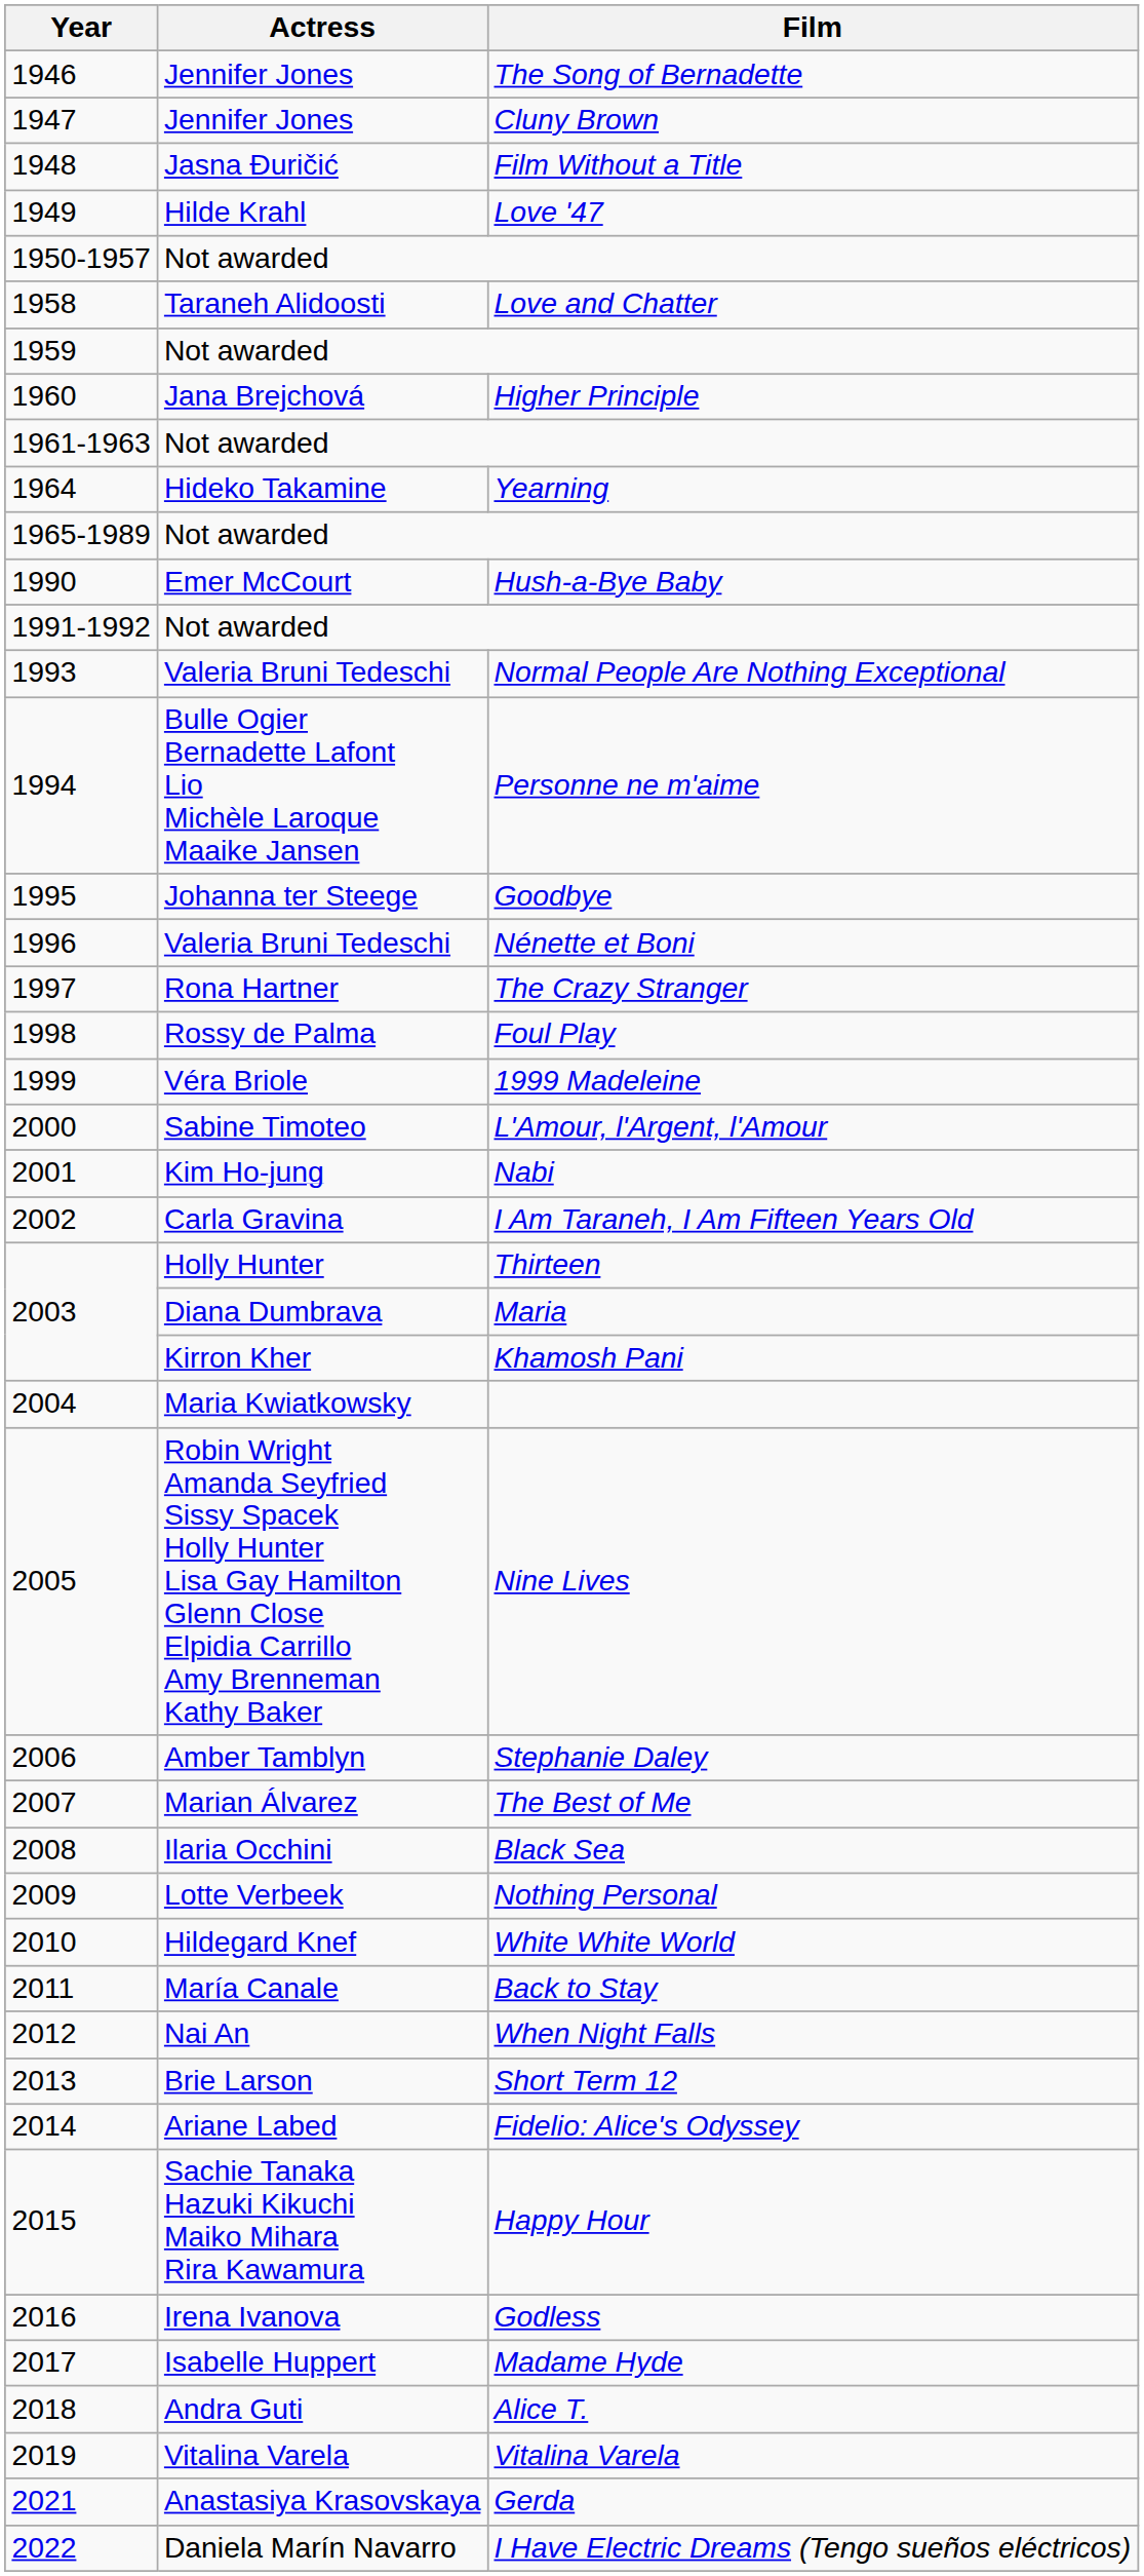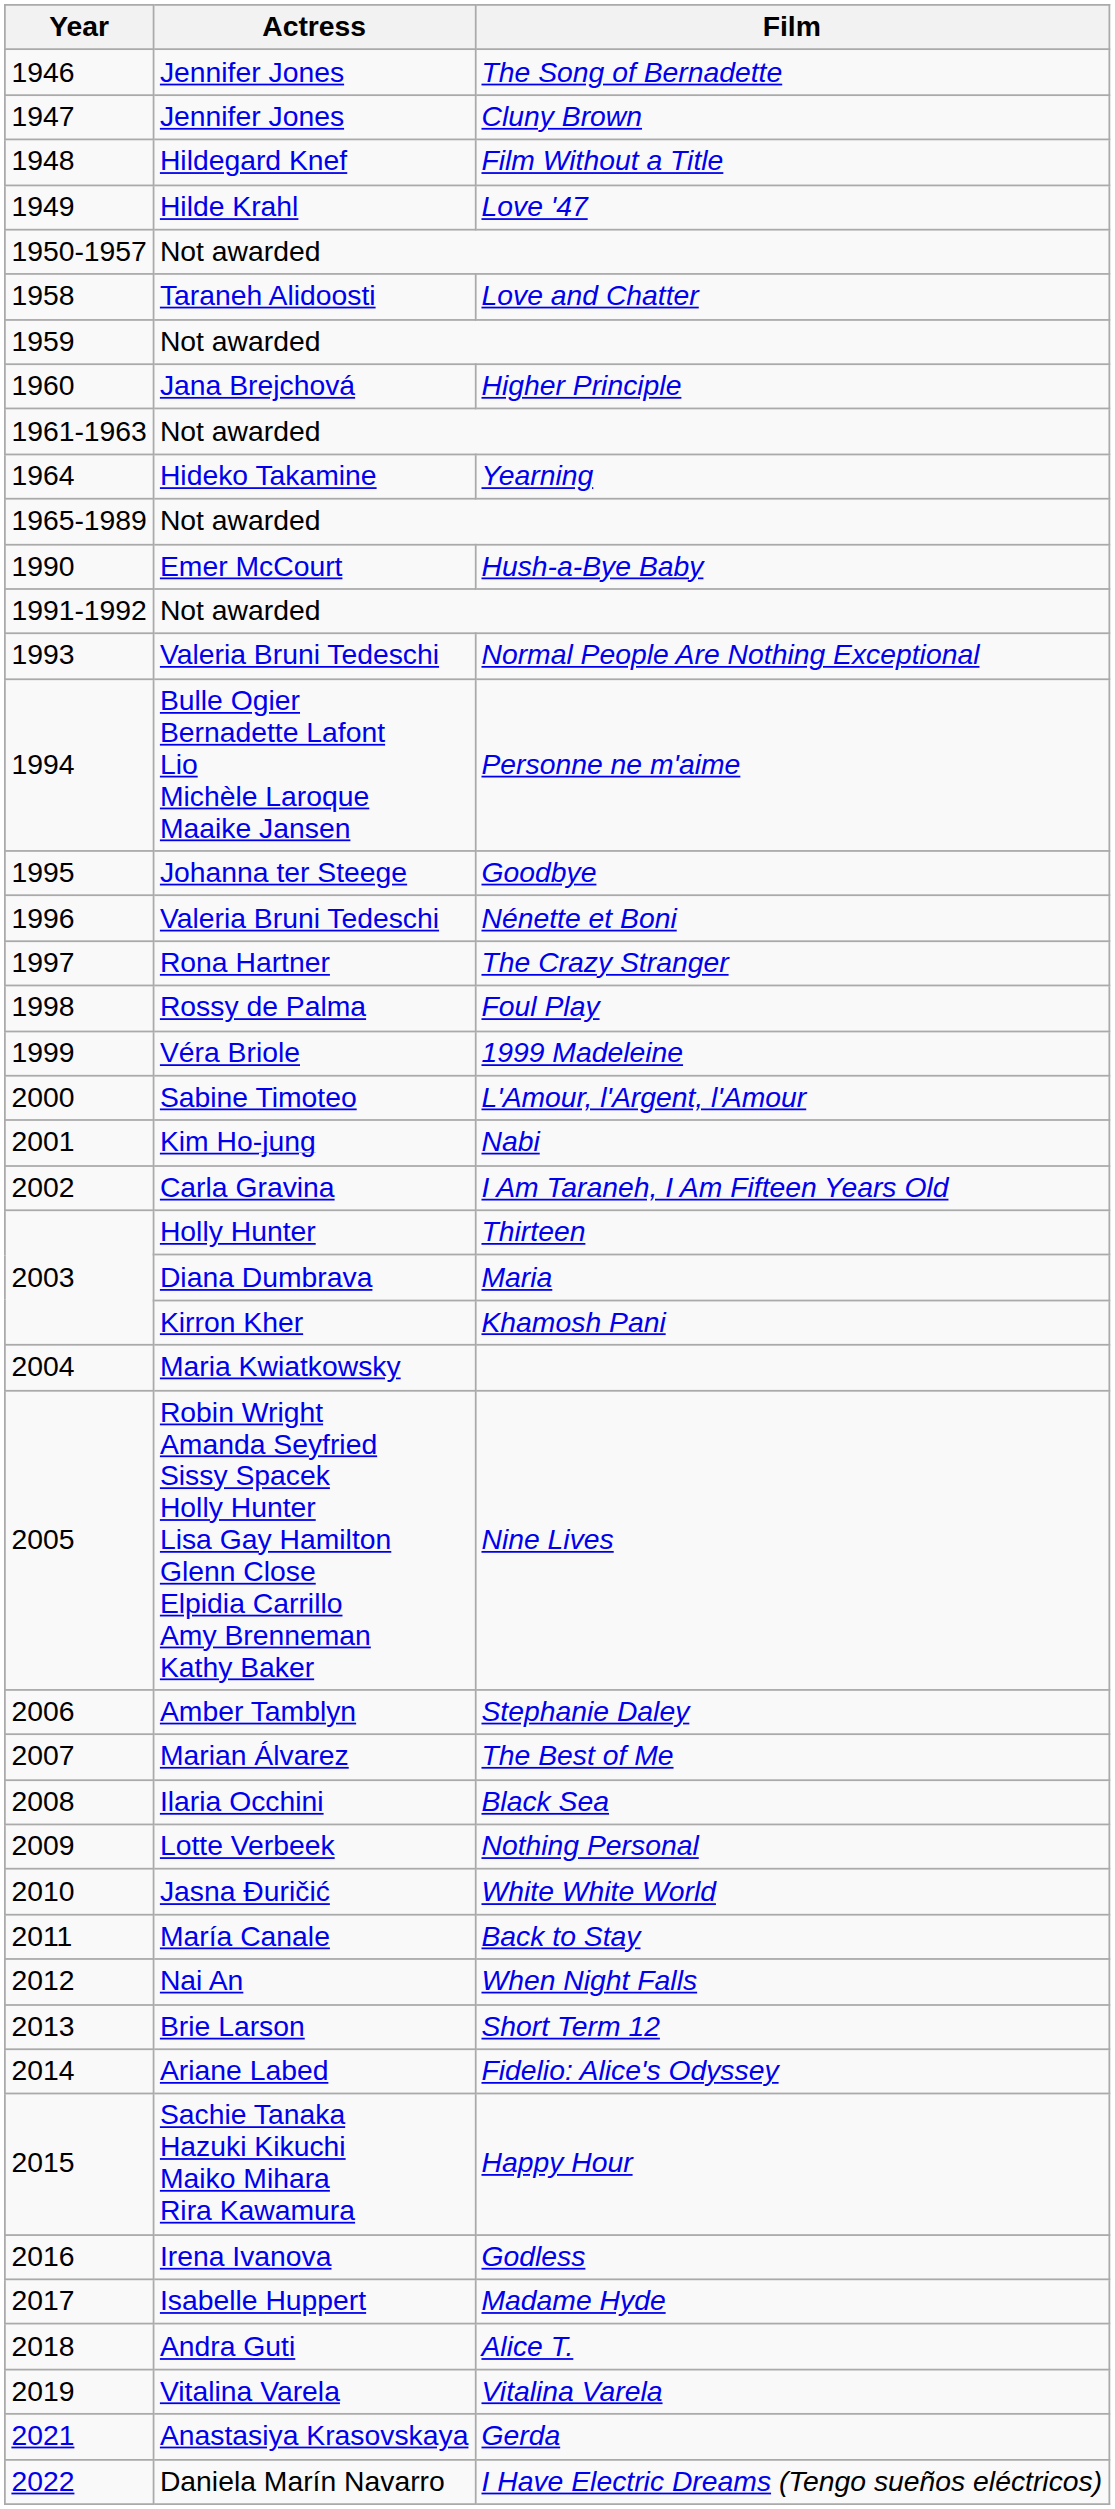 <table class="wikitable sortable">
 <tr>
 <th>Year</th>
 <th>Actress</th>
 <th>Film</th>
 </tr>
 <tr>
 <td>1946</td>
 <td><a href='#'>Jennifer Jones</a></td>
 <td><em><a href='#'>The Song of Bernadette</a></em></td>
 </tr>
 <tr>
 <td>1947</td>
 <td><a href='#'>Jennifer Jones</a></td>
 <td><em><a href='#'>Cluny Brown</a></em></td>
 </tr>
 <tr>
 <td>1948</td>
-<td><a href='#'>Jasna Đuričić</a></td>
+<td><a href='#'>Hildegard Knef</a></td>
 <td><em><a href='#'>Film Without a Title</a></em></td>
 </tr>
 <tr>
 <td>1949</td>
 <td><a href='#'>Hilde Krahl</a></td>
 <td><em><a href='#'>Love '47</a></em></td>
 </tr>
 <tr>
 <td>1950-1957</td>
 <td colspan=2>Not awarded</td>
 </tr>
 <tr>
 <td>1958</td>
 <td><a href='#'>Taraneh Alidoosti</a></td>
 <td><em><a href='#'>Love and Chatter</a></em></td>
 </tr>
 <tr>
 <td>1959</td>
 <td colspan=2>Not awarded</td>
 </tr>
 <tr>
 <td>1960</td>
 <td><a href='#'>Jana Brejchová</a></td>
 <td><em><a href='#'>Higher Principle</a></em></td>
 </tr>
 <tr>
 <td>1961-1963</td>
 <td colspan=2>Not awarded</td>
 </tr>
 <tr>
 <td>1964</td>
 <td><a href='#'>Hideko Takamine</a></td>
 <td><em><a href='#'>Yearning</a></em></td>
 </tr>
 <tr>
 <td>1965-1989</td>
 <td colspan=2>Not awarded</td>
 </tr>
 <tr>
 <td>1990</td>
 <td><a href='#'>Emer McCourt</a></td>
 <td><em><a href='#'>Hush-a-Bye Baby</a></em></td>
 </tr>
 <tr>
 <td>1991-1992</td>
 <td colspan=2>Not awarded</td>
 </tr>
 <tr>
 <td>1993</td>
 <td><a href='#'>Valeria Bruni Tedeschi</a></td>
 <td><em><a href='#'>Normal People Are Nothing Exceptional</a></em></td>
 </tr>
 <tr>
 <td>1994</td>
 <td><a href='#'>Bulle Ogier</a><br> <a href='#'>Bernadette Lafont</a><br><a href='#'>Lio</a><br><a href='#'>Michèle Laroque</a><br><a href='#'>Maaike Jansen</a></td>
 <td><em><a href='#'>Personne ne m'aime</a></em></td>
 </tr>
 <tr>
 <td>1995</td>
 <td><a href='#'>Johanna ter Steege</a></td>
 <td><em><a href='#'>Goodbye</a></em></td>
 </tr>
 <tr>
 <td>1996</td>
 <td><a href='#'>Valeria Bruni Tedeschi</a></td>
 <td><em><a href='#'>Nénette et Boni</a></em></td>
 </tr>
 <tr>
 <td>1997</td>
 <td><a href='#'>Rona Hartner</a></td>
 <td><em><a href='#'>The Crazy Stranger</a></em></td>
 </tr>
 <tr>
 <td>1998</td>
 <td><a href='#'>Rossy de Palma</a></td>
 <td><em><a href='#'>Foul Play</a></em></td>
 </tr>
 <tr>
 <td>1999</td>
 <td><a href='#'>Véra Briole</a></td>
 <td><em><a href='#'>1999 Madeleine</a></em></td>
 </tr>
 <tr>
 <td>2000</td>
 <td><a href='#'>Sabine Timoteo</a></td>
 <td><em><a href='#'>L'Amour, l'Argent, l'Amour</a></em></td>
 </tr>
 <tr>
 <td>2001</td>
 <td><a href='#'>Kim Ho-jung</a></td>
 <td><em><a href='#'>Nabi</a></em></td>
 </tr>
 <tr>
 <td>2002</td>
 <td><a href='#'>Carla Gravina</a></td>
 <td><em><a href='#'>I Am Taraneh, I Am Fifteen Years Old</a></em></td>
 </tr>
 <tr>
 <td rowspan=3>2003</td>
 <td><a href='#'>Holly Hunter</a></td>
 <td><em><a href='#'>Thirteen</a></em></td>
 </tr>
 <tr>
 <td><a href='#'>Diana Dumbrava</a></td>
 <td><em><a href='#'>Maria</a></em></td>
 </tr>
 <tr>
 <td><a href='#'>Kirron Kher</a></td>
 <td><em><a href='#'>Khamosh Pani</a></em></td>
 </tr>
 <tr>
 <td>2004</td>
 <td><a href='#'>Maria Kwiatkowsky</a> <br> </td>
 <td><em></em></td>
 </tr>
 <tr>
 <td>2005</td>
 <td><a href='#'>Robin Wright</a><br><a href='#'>Amanda Seyfried</a><br><a href='#'>Sissy Spacek</a><br><a href='#'>Holly Hunter</a><br><a href='#'>Lisa Gay Hamilton</a><br><a href='#'>Glenn Close</a><br><a href='#'>Elpidia Carrillo</a><br><a href='#'>Amy Brenneman</a><br><a href='#'>Kathy Baker</a></td>
 <td><em><a href='#'>Nine Lives</a></em></td>
 </tr>
 <tr>
 <td>2006</td>
 <td><a href='#'>Amber Tamblyn</a></td>
 <td><em><a href='#'>Stephanie Daley</a></em></td>
 </tr>
 <tr>
 <td>2007</td>
 <td><a href='#'>Marian Álvarez</a></td>
 <td><em><a href='#'>The Best of Me</a></em></td>
 </tr>
 <tr>
 <td>2008</td>
 <td><a href='#'>Ilaria Occhini</a></td>
 <td><em><a href='#'>Black Sea</a></em></td>
 </tr>
 <tr>
 <td>2009</td>
 <td><a href='#'>Lotte Verbeek</a></td>
 <td><em><a href='#'>Nothing Personal</a></em></td>
 </tr>
 <tr>
 <td>2010</td>
-<td><a href='#'>Hildegard Knef</a></td>
+<td><a href='#'>Jasna Đuričić</a></td>
 <td><em><a href='#'>White White World</a></em></td>
 </tr>
 <tr>
 <td>2011</td>
 <td><a href='#'>María Canale</a></td>
 <td><em><a href='#'>Back to Stay</a></em></td>
 </tr>
 <tr>
 <td>2012</td>
 <td><a href='#'>Nai An</a></td>
 <td><em><a href='#'>When Night Falls</a></em></td>
 </tr>
 <tr>
 <td>2013</td>
 <td><a href='#'>Brie Larson</a></td>
 <td><em><a href='#'>Short Term 12</a></em></td>
 </tr>
 <tr>
 <td>2014</td>
 <td><a href='#'>Ariane Labed</a></td>
 <td><em><a href='#'>Fidelio: Alice's Odyssey</a></em></td>
 </tr>
 <tr>
 <td>2015</td>
 <td><a href='#'>Sachie Tanaka</a><br><a href='#'>Hazuki Kikuchi</a><br><a href='#'>Maiko Mihara</a><br><a href='#'>Rira Kawamura</a></td>
 <td><em><a href='#'>Happy Hour</a></em></td>
 </tr>
 <tr>
 <td>2016</td>
 <td><a href='#'>Irena Ivanova</a></td>
 <td><em><a href='#'>Godless</a></em></td>
 </tr>
 <tr>
 <td>2017</td>
 <td><a href='#'>Isabelle Huppert</a></td>
 <td><em><a href='#'>Madame Hyde</a></em></td>
 </tr>
 <tr>
 <td>2018</td>
 <td><a href='#'>Andra Guti</a></td>
 <td><em><a href='#'>Alice T.</a></em></td>
 </tr>
 <tr>
 <td>2019</td>
 <td><a href='#'>Vitalina Varela</a></td>
 <td><em><a href='#'>Vitalina Varela</a></em></td>
 </tr>
 <tr>
 <td><a href='#'>2021</a></td>
 <td><a href='#'>Anastasiya Krasovskaya</a></td>
 <td><em><a href='#'>Gerda</a></em></td>
 </tr>
 <tr>
 <td><a href='#'>2022</a></td>
 <td>Daniela Marín Navarro</td>
 <td><em><a href='#'>I Have Electric Dreams</a> (Tengo sueños eléctricos)</em></td>
 </tr>
 </table>
